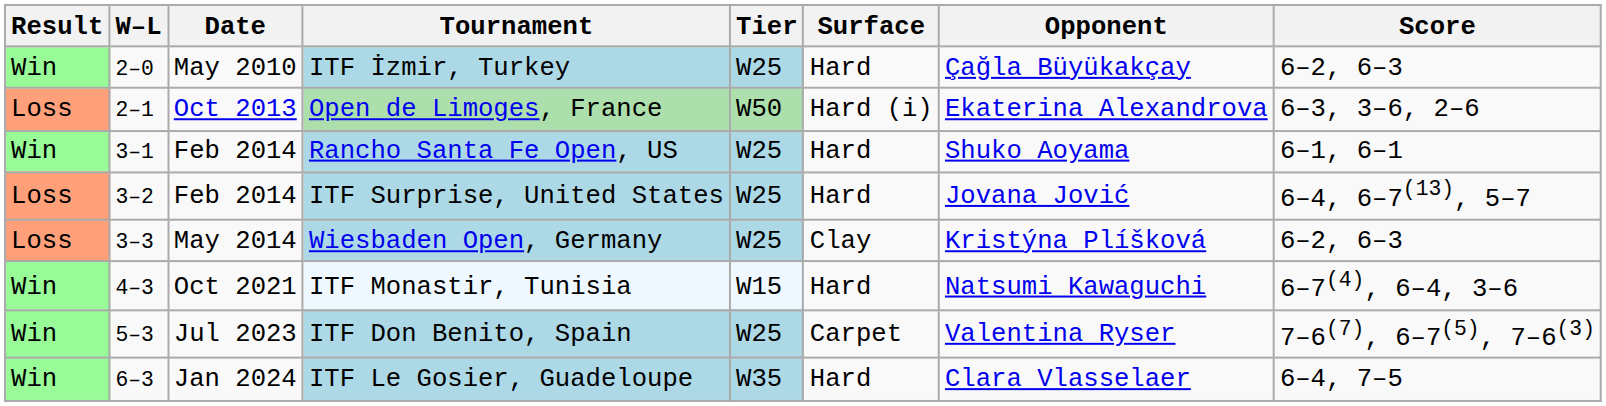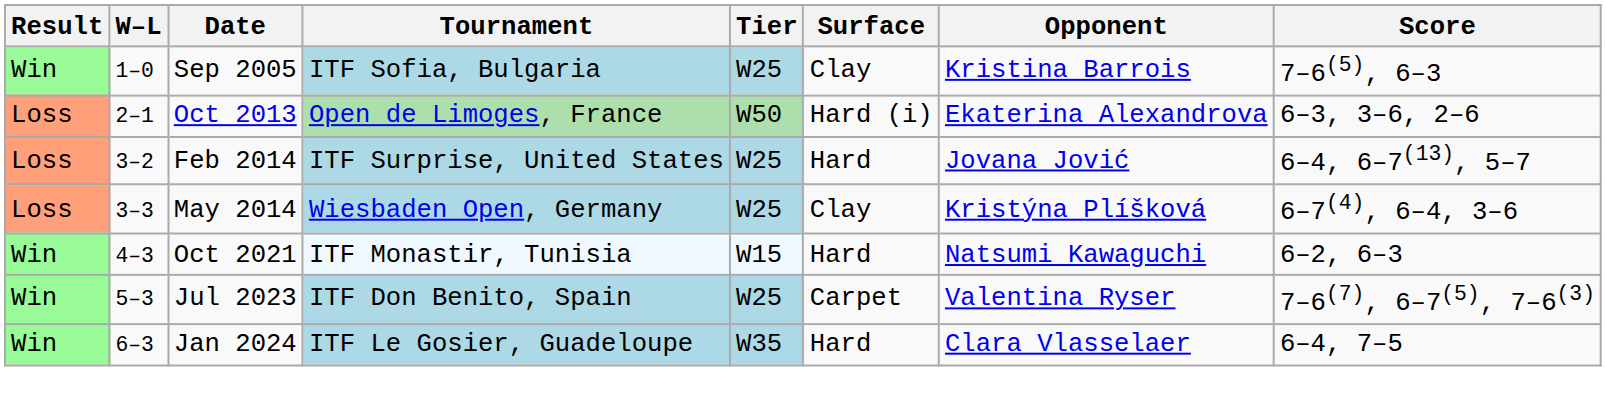 <table class="sortable wikitable">
 <tr>
 <th>Result</th>
 <th class="unsortable">W–L</th>
 <th>Date</th>
 <th>Tournament</th>
 <th>Tier</th>
 <th>Surface</th>
 <th>Opponent</th>
 <th class="unsortable">Score</th>
 </tr>
 <tr>
 <td style="background:#98fb98;">Win</td>
-<td><small>2–0</small></td>
-<td>May 2010</td>
-<td style="background:lightblue;">ITF İzmir, Turkey</td>
+<td><small>1–0</small></td>
+<td>Sep 2005</td>
+<td style="background:lightblue;">ITF Sofia, Bulgaria</td>
 <td style="background:lightblue;">W25</td>
-<td>Hard</td>
-<td> <a href='#'>Çağla Büyükakçay</a></td>
-<td>6–2, 6–3</td>
+<td>Clay</td>
+<td> <a href='#'>Kristina Barrois</a></td>
+<td>7–6<sup>(5)</sup>, 6–3</td>
 </tr>
 <tr>
 <td style="background:#ffa07a;">Loss</td>
 <td><small>2–1</small></td>
 <td><a href='#'>Oct 2013</a></td>
 <td style="background:#addfad;"><a href='#'>Open de Limoges</a>, France</td>
 <td style="background:#addfad;">W50</td>
 <td>Hard (i)</td>
 <td> <a href='#'>Ekaterina Alexandrova</a></td>
 <td>6–3, 3–6, 2–6</td>
-</tr>
-<tr>
-<td style="background:#98fb98;">Win</td>
-<td><small>3–1</small></td>
-<td>Feb 2014</td>
-<td style="background:lightblue;"><a href='#'>Rancho Santa Fe Open</a>, US</td>
-<td style="background:lightblue;">W25</td>
-<td>Hard</td>
-<td> <a href='#'>Shuko Aoyama</a></td>
-<td>6–1, 6–1</td>
 </tr>
 <tr>
 <td style="background:#ffa07a;">Loss</td>
 <td><small>3–2</small></td>
 <td>Feb 2014</td>
 <td style="background:lightblue;">ITF Surprise, United States</td>
 <td style="background:lightblue;">W25</td>
 <td>Hard</td>
 <td> <a href='#'>Jovana Jović</a></td>
 <td>6–4, 6–7<sup>(13)</sup>, 5–7</td>
 </tr>
 <tr>
 <td style="background:#ffa07a;">Loss</td>
 <td><small>3–3</small></td>
 <td>May 2014</td>
 <td style="background:lightblue;"><a href='#'>Wiesbaden Open</a>, Germany</td>
 <td style="background:lightblue;">W25</td>
 <td>Clay</td>
 <td> <a href='#'>Kristýna Plíšková</a></td>
-<td>6–2, 6–3</td>
+<td>6–7<sup>(4)</sup>, 6–4, 3–6</td>
 </tr>
 <tr>
 <td style="background:#98fb98;">Win</td>
 <td><small>4–3</small></td>
 <td>Oct 2021</td>
 <td style="background:#f0f8ff;">ITF Monastir, Tunisia</td>
 <td style="background:#f0f8ff;">W15</td>
 <td>Hard</td>
 <td> <a href='#'>Natsumi Kawaguchi</a></td>
-<td>6–7<sup>(4)</sup>, 6–4, 3–6</td>
+<td>6–2, 6–3</td>
 </tr>
 <tr>
 <td style="background:#98fb98;">Win</td>
 <td><small>5–3</small></td>
 <td>Jul 2023</td>
 <td style="background:lightblue;">ITF Don Benito, Spain</td>
 <td style="background:lightblue;">W25</td>
 <td>Carpet</td>
 <td> <a href='#'>Valentina Ryser</a></td>
 <td>7–6<sup>(7)</sup>, 6–7<sup>(5)</sup>, 7–6<sup>(3)</sup></td>
 </tr>
 <tr>
 <td style="background:#98fb98;">Win</td>
 <td><small>6–3</small></td>
 <td>Jan 2024</td>
 <td style="background:lightblue;">ITF Le Gosier, Guadeloupe</td>
 <td style="background:lightblue;">W35</td>
 <td>Hard</td>
 <td> <a href='#'>Clara Vlasselaer</a></td>
 <td>6–4, 7–5</td>
 </tr>
 </table>
